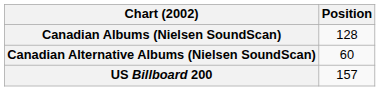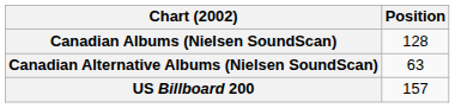 <table class="wikitable plainrowheaders" style="text-align:center">
 <tr>
 <th scope="col">Chart (2002)</th>
 <th scope="col">Position</th>
 </tr>
 <tr>
 <th scope="row">Canadian Albums (Nielsen SoundScan)</th>
 <td>128</td>
 </tr>
 <tr>
 <th scope="row">Canadian Alternative Albums (Nielsen SoundScan)</th>
-<td>60</td>
+<td>63</td>
 </tr>
 <tr>
 <th scope="row">US <em>Billboard</em> 200</th>
 <td>157</td>
 </tr>
 </table>
